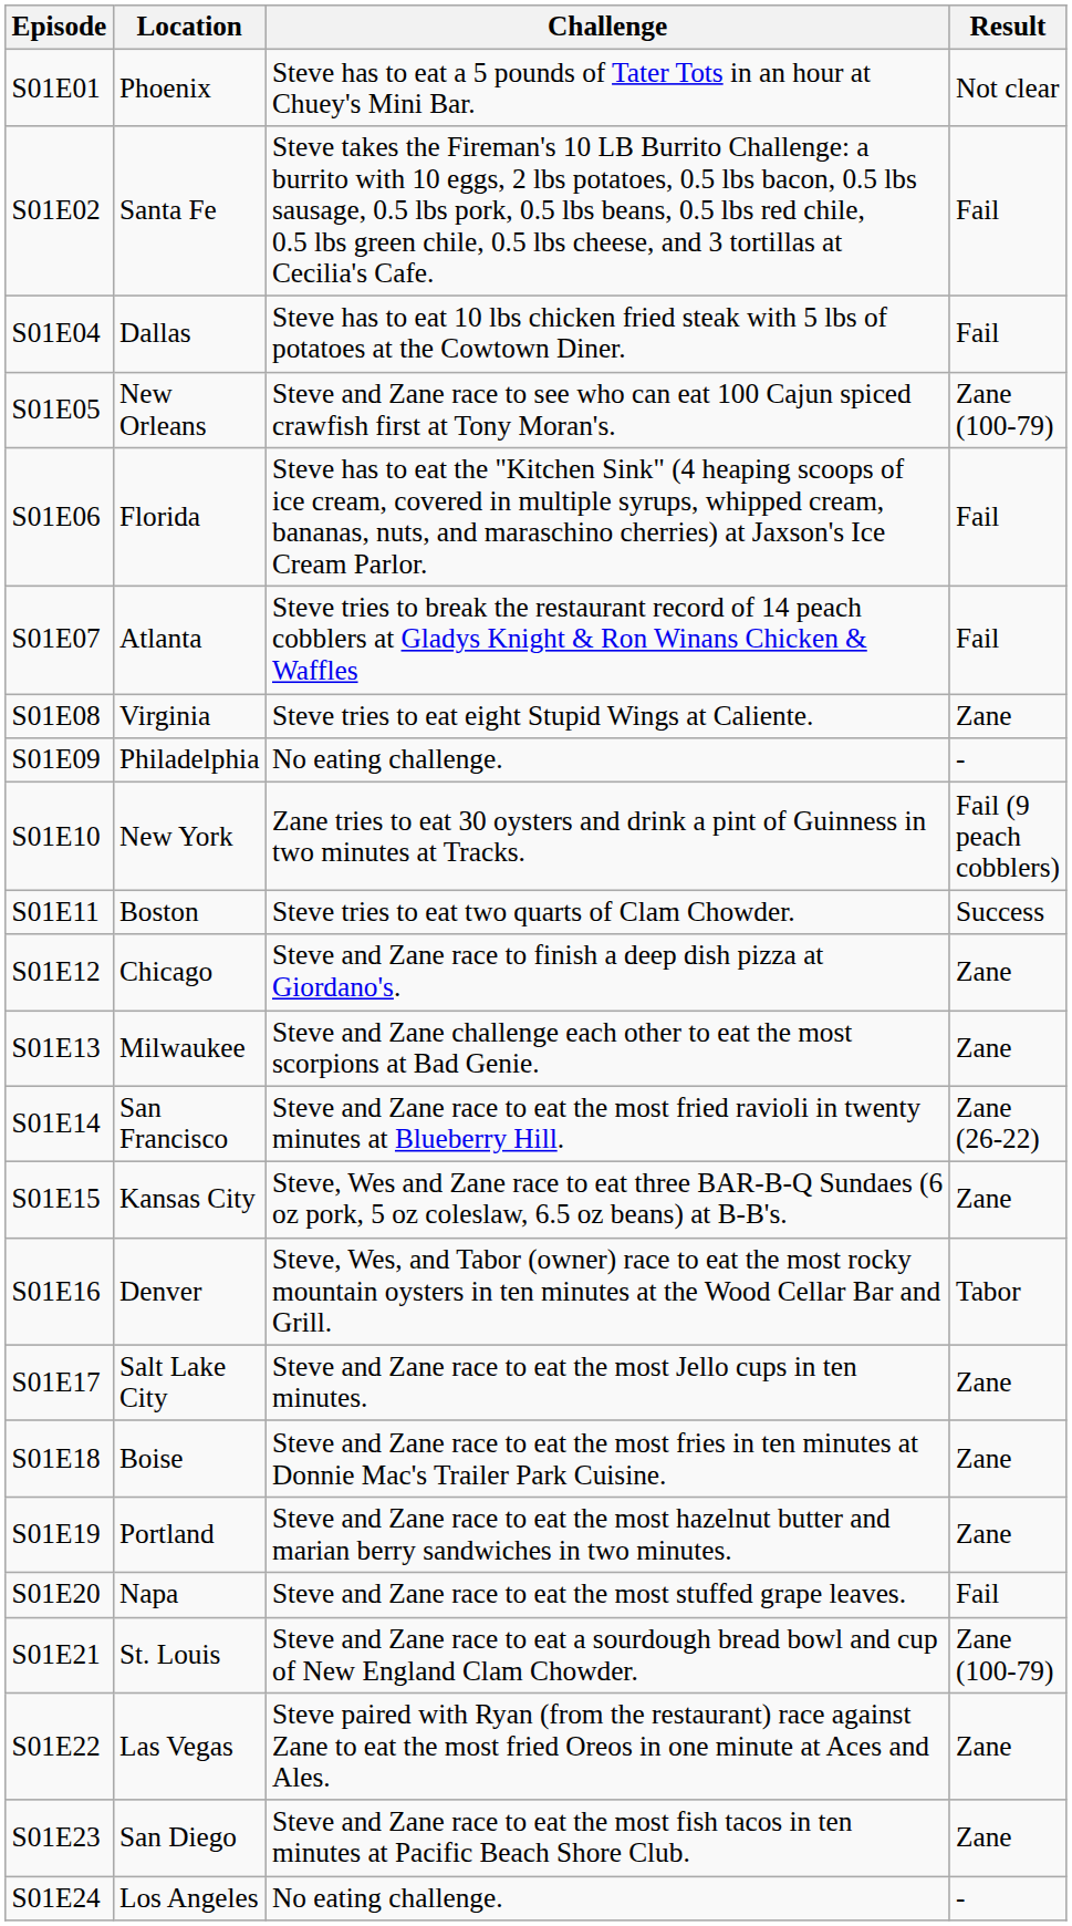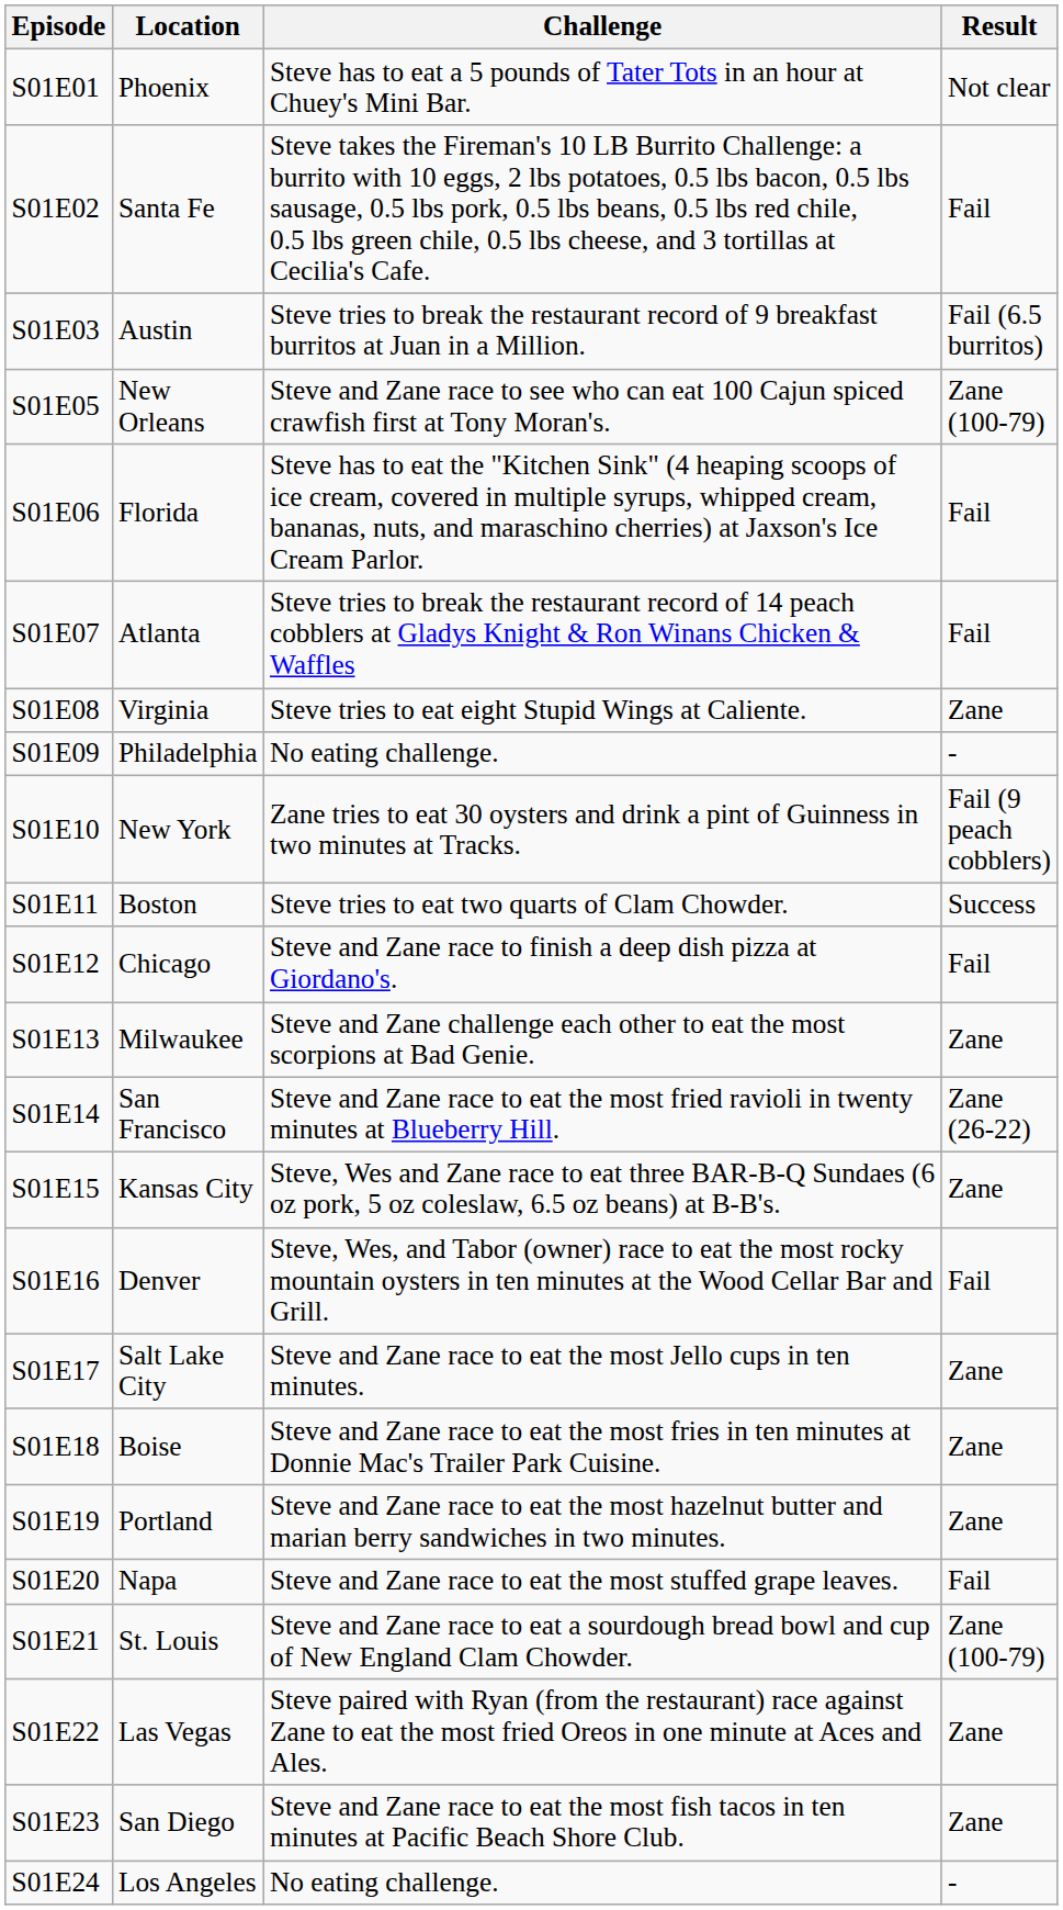 <table class="wikitable">
 <tr>
 <th width="4%">Episode</th>
 <th width="7%">Location</th>
 <th>Challenge</th>
 <th width="10%">Result</th>
 </tr>
 <tr>
 <td>S01E01</td>
 <td>Phoenix</td>
 <td>Steve has to eat a 5 pounds of <a href='#'>Tater Tots</a> in an hour at Chuey's Mini Bar.</td>
 <td>Not clear</td>
 </tr>
 <tr>
 <td>S01E02</td>
 <td>Santa Fe</td>
 <td>Steve takes the Fireman's 10 LB Burrito Challenge: a burrito with 10 eggs, 2 lbs potatoes, 0.5 lbs bacon, 0.5 lbs sausage, 0.5 lbs pork, 0.5 lbs beans, 0.5 lbs red chile, 0.5 lbs green chile, 0.5 lbs cheese, and 3 tortillas at Cecilia's Cafe.</td>
 <td>Fail</td>
 </tr>
 <tr>
-<td>S01E04</td>
-<td>Dallas</td>
-<td>Steve has to eat 10 lbs chicken fried steak with 5 lbs of potatoes at the Cowtown Diner.</td>
-<td>Fail</td>
+<td>S01E03</td>
+<td>Austin</td>
+<td>Steve tries to break the restaurant record of 9 breakfast burritos at Juan in a Million.</td>
+<td>Fail (6.5 burritos)</td>
 </tr>
 <tr>
 <td>S01E05</td>
 <td>New Orleans</td>
 <td>Steve and Zane race to see who can eat 100 Cajun spiced crawfish first at Tony Moran's.</td>
 <td>Zane (100-79)</td>
 </tr>
 <tr>
 <td>S01E06</td>
 <td>Florida</td>
 <td>Steve has to eat the "Kitchen Sink" (4 heaping scoops of ice cream, covered in multiple syrups, whipped cream, bananas, nuts, and maraschino cherries) at Jaxson's Ice Cream Parlor.</td>
 <td>Fail</td>
 </tr>
 <tr>
 <td>S01E07</td>
 <td>Atlanta</td>
 <td>Steve tries to break the restaurant record of 14 peach cobblers at <a href='#'>Gladys Knight & Ron Winans Chicken & Waffles</a></td>
 <td>Fail</td>
 </tr>
 <tr>
 <td>S01E08</td>
 <td>Virginia</td>
 <td>Steve tries to eat eight Stupid Wings at Caliente.</td>
 <td>Zane</td>
 </tr>
 <tr>
 <td>S01E09</td>
 <td>Philadelphia</td>
 <td>No eating challenge.</td>
 <td>-</td>
 </tr>
 <tr>
 <td>S01E10</td>
 <td>New York</td>
 <td>Zane tries to eat 30 oysters and drink a pint of Guinness in two minutes at Tracks.</td>
 <td>Fail (9 peach cobblers)</td>
 </tr>
 <tr>
 <td>S01E11</td>
 <td>Boston</td>
 <td>Steve tries to eat two quarts of Clam Chowder.</td>
 <td>Success</td>
 </tr>
 <tr>
 <td>S01E12</td>
 <td>Chicago</td>
 <td>Steve and Zane race to finish a deep dish pizza at <a href='#'>Giordano's</a>.</td>
-<td>Zane</td>
+<td>Fail</td>
 </tr>
 <tr>
 <td>S01E13</td>
 <td>Milwaukee</td>
 <td>Steve and Zane challenge each other to eat the most scorpions at Bad Genie.</td>
 <td>Zane</td>
 </tr>
 <tr>
 <td>S01E14</td>
 <td>San Francisco</td>
 <td>Steve and Zane race to eat the most fried ravioli in twenty minutes at <a href='#'>Blueberry Hill</a>.</td>
 <td>Zane (26-22)</td>
 </tr>
 <tr>
 <td>S01E15</td>
 <td>Kansas City</td>
 <td>Steve, Wes and Zane race to eat three BAR-B-Q Sundaes (6 oz pork, 5 oz coleslaw, 6.5 oz beans) at B-B's.</td>
 <td>Zane</td>
 </tr>
 <tr>
 <td>S01E16</td>
 <td>Denver</td>
 <td>Steve, Wes, and Tabor (owner) race to eat the most rocky mountain oysters in ten minutes at the Wood Cellar Bar and Grill.</td>
-<td>Tabor</td>
+<td>Fail</td>
 </tr>
 <tr>
 <td>S01E17</td>
 <td>Salt Lake City</td>
 <td>Steve and Zane race to eat the most Jello cups in ten minutes.</td>
 <td>Zane</td>
 </tr>
 <tr>
 <td>S01E18</td>
 <td>Boise</td>
 <td>Steve and Zane race to eat the most  fries in ten minutes at Donnie Mac's Trailer Park Cuisine.</td>
 <td>Zane</td>
 </tr>
 <tr>
 <td>S01E19</td>
 <td>Portland</td>
 <td>Steve and Zane race to eat the most hazelnut butter and marian berry sandwiches in two minutes.</td>
 <td>Zane</td>
 </tr>
 <tr>
 <td>S01E20</td>
 <td>Napa</td>
 <td>Steve and Zane race to eat the most stuffed grape leaves.</td>
 <td>Fail</td>
 </tr>
 <tr>
 <td>S01E21</td>
 <td>St. Louis</td>
 <td>Steve and Zane race to eat a sourdough bread bowl and cup of New England Clam Chowder.</td>
 <td>Zane (100-79)</td>
 </tr>
 <tr>
 <td>S01E22</td>
 <td>Las Vegas</td>
 <td>Steve paired with Ryan (from the restaurant) race against Zane to eat the most fried Oreos in one minute at Aces and Ales.</td>
 <td>Zane</td>
 </tr>
 <tr>
 <td>S01E23</td>
 <td>San Diego</td>
 <td>Steve and Zane race to eat the most fish tacos in ten minutes at Pacific Beach Shore Club.</td>
 <td>Zane</td>
 </tr>
 <tr>
 <td>S01E24</td>
 <td>Los Angeles</td>
 <td>No eating challenge.</td>
 <td>-</td>
 </tr>
 </table>
